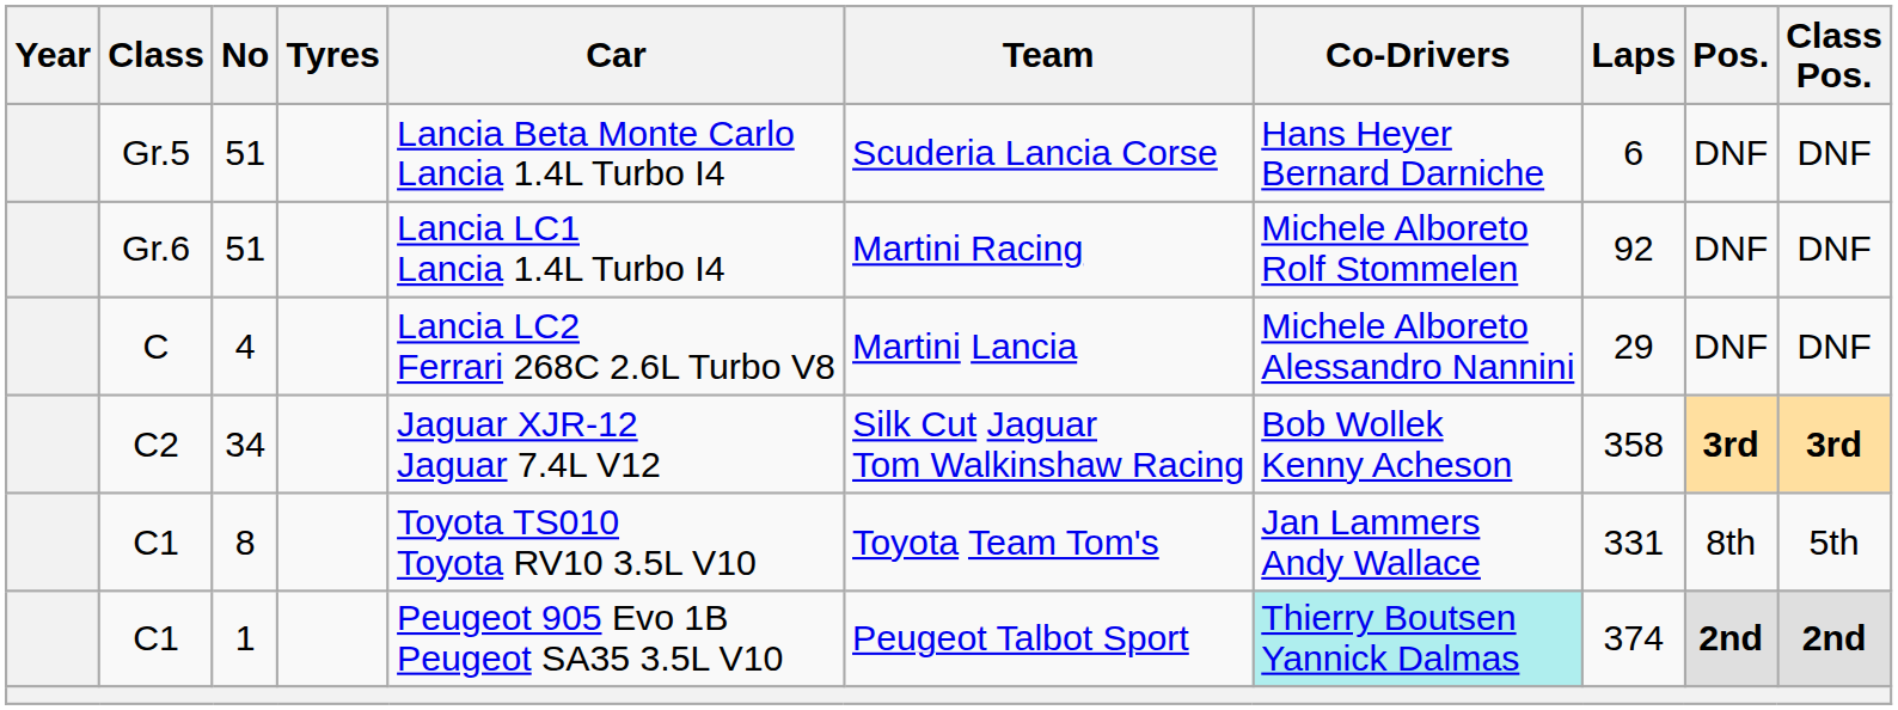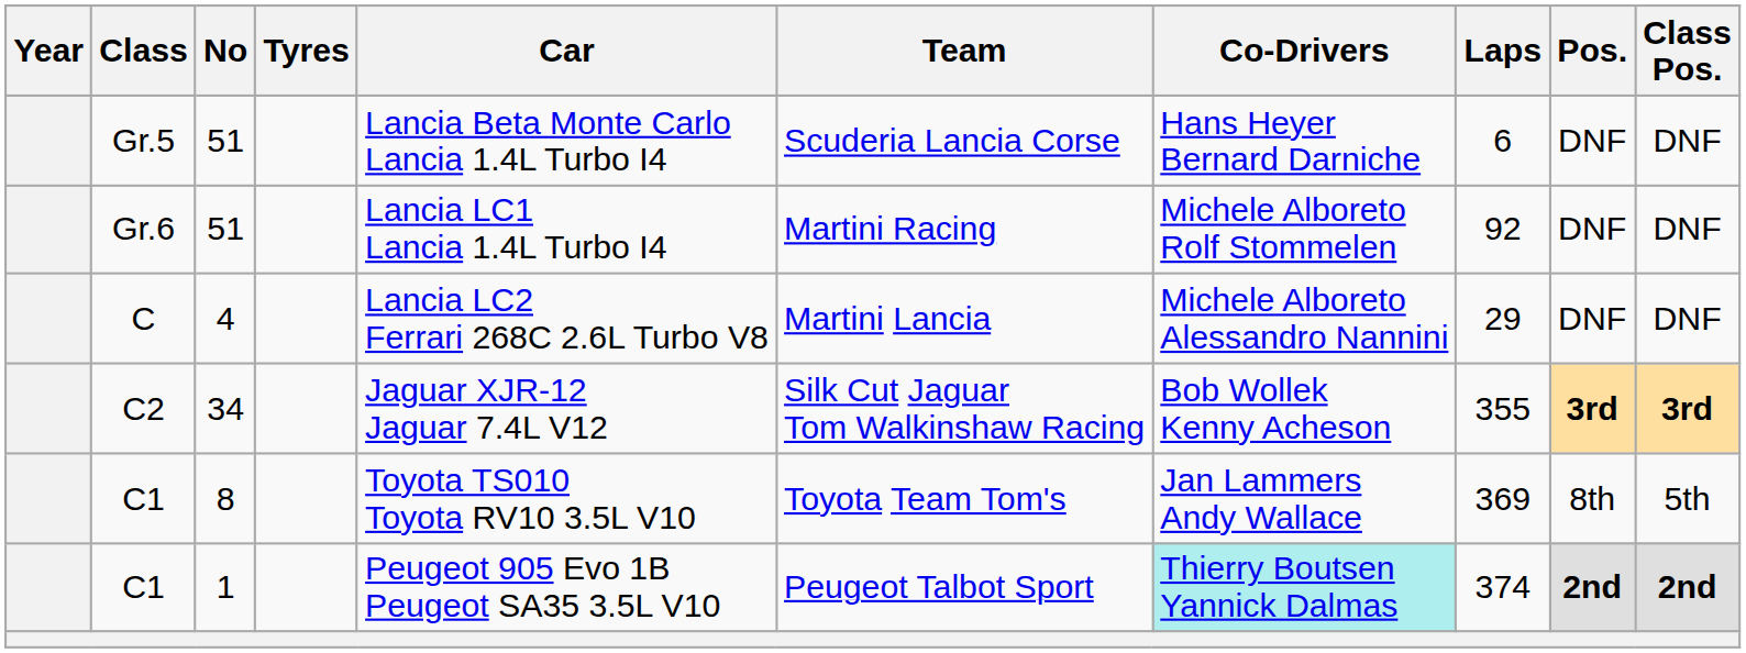 <table class="wikitable" style="text-align:center; font-size:90%">
 <tr>
 <th>Year</th>
 <th>Class</th>
 <th>No</th>
 <th>Tyres</th>
 <th>Car</th>
 <th>Team</th>
 <th>Co-Drivers</th>
 <th>Laps</th>
 <th>Pos.</th>
 <th>Class<br>Pos.</th>
 </tr>
 <tr>
 <th></th>
 <td>Gr.5</td>
 <td>51</td>
 <td></td>
 <td align="left" nowrap><a href='#'>Lancia Beta Monte Carlo</a><br><a href='#'>Lancia</a> 1.4L Turbo I4</td>
 <td align="left" nowrap> <a href='#'>Scuderia Lancia Corse</a></td>
 <td align="left" nowrap> <a href='#'>Hans Heyer</a><br> <a href='#'>Bernard Darniche</a></td>
 <td>6</td>
 <td>DNF</td>
 <td>DNF</td>
 </tr>
 <tr>
 <th></th>
 <td>Gr.6</td>
 <td>51</td>
 <td></td>
 <td align="left" nowrap><a href='#'>Lancia LC1</a><br><a href='#'>Lancia</a> 1.4L Turbo I4</td>
 <td align="left" nowrap> <a href='#'>Martini Racing</a></td>
 <td align="left" nowrap> <a href='#'>Michele Alboreto</a><br> <a href='#'>Rolf Stommelen</a></td>
 <td>92</td>
 <td>DNF</td>
 <td>DNF</td>
 </tr>
 <tr>
 <th></th>
 <td>C</td>
 <td>4</td>
 <td></td>
 <td align="left" nowrap><a href='#'>Lancia LC2</a><br><a href='#'>Ferrari</a> 268C 2.6L Turbo V8</td>
 <td align="left" nowrap> <a href='#'>Martini</a> <a href='#'>Lancia</a></td>
 <td align="left" nowrap> <a href='#'>Michele Alboreto</a><br> <a href='#'>Alessandro Nannini</a></td>
 <td>29</td>
 <td>DNF</td>
 <td>DNF</td>
 </tr>
 <tr>
 <th></th>
 <td>C2</td>
 <td>34</td>
 <td></td>
 <td align="left" nowrap><a href='#'>Jaguar XJR-12</a><br><a href='#'>Jaguar</a> 7.4L V12</td>
 <td align="left" nowrap> <a href='#'>Silk Cut</a> <a href='#'>Jaguar</a><br> <a href='#'>Tom Walkinshaw Racing</a></td>
 <td align="left" nowrap> <a href='#'>Bob Wollek</a><br> <a href='#'>Kenny Acheson</a></td>
-<td>358</td>
+<td>355</td>
 <td style="background:#FFDF9F;"><strong>3rd</strong></td>
 <td style="background:#FFDF9F;"><strong>3rd</strong></td>
 </tr>
 <tr>
 <th></th>
 <td>C1</td>
 <td>8</td>
 <td></td>
 <td align="left" nowrap><a href='#'>Toyota TS010</a><br><a href='#'>Toyota</a> RV10 3.5L V10</td>
 <td align="left" nowrap> <a href='#'>Toyota</a> <a href='#'>Team Tom's</a></td>
 <td align="left" nowrap> <a href='#'>Jan Lammers</a><br> <a href='#'>Andy Wallace</a></td>
-<td>331</td>
+<td>369</td>
 <td>8th</td>
 <td>5th</td>
 </tr>
 <tr>
 <th></th>
 <td>C1</td>
 <td>1</td>
 <td></td>
 <td align="left" nowrap><a href='#'>Peugeot 905</a> Evo 1B<br><a href='#'>Peugeot</a> SA35 3.5L V10</td>
 <td align="left" nowrap> <a href='#'>Peugeot Talbot Sport</a></td>
 <td align="left" nowrap style="background: paleturquoise;"> <a href='#'>Thierry Boutsen</a><br> <a href='#'>Yannick Dalmas</a></td>
 <td>374</td>
 <td style="background:#DFDFDF;"><strong>2nd</strong></td>
 <td style="background:#DFDFDF;"><strong>2nd</strong></td>
 </tr>
 <tr>
 <th colspan="10"></th>
 </tr>
 </table>
